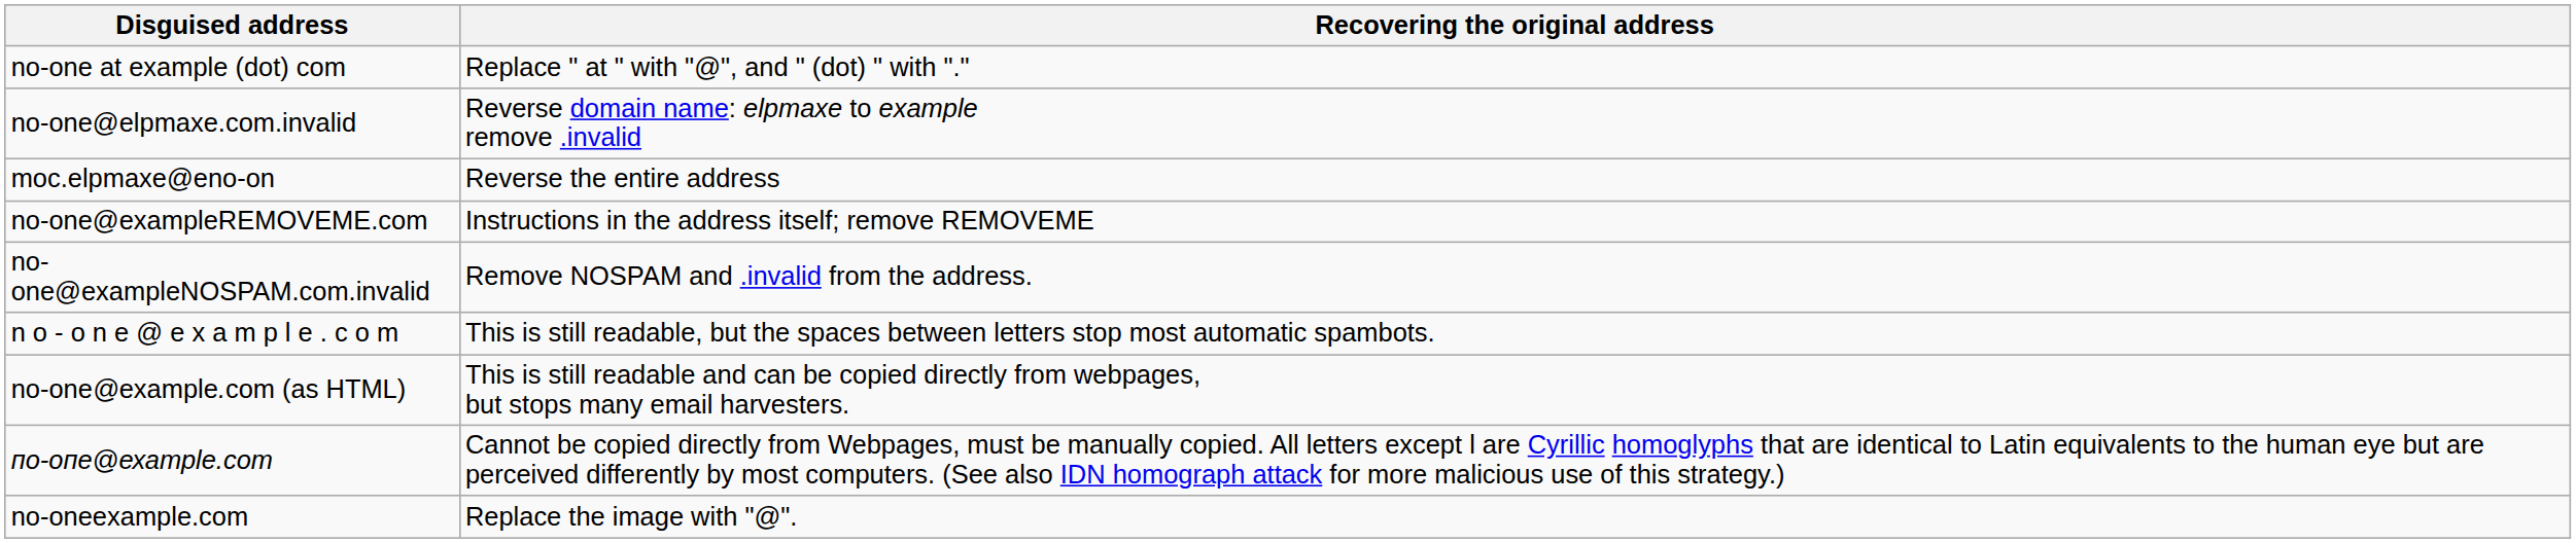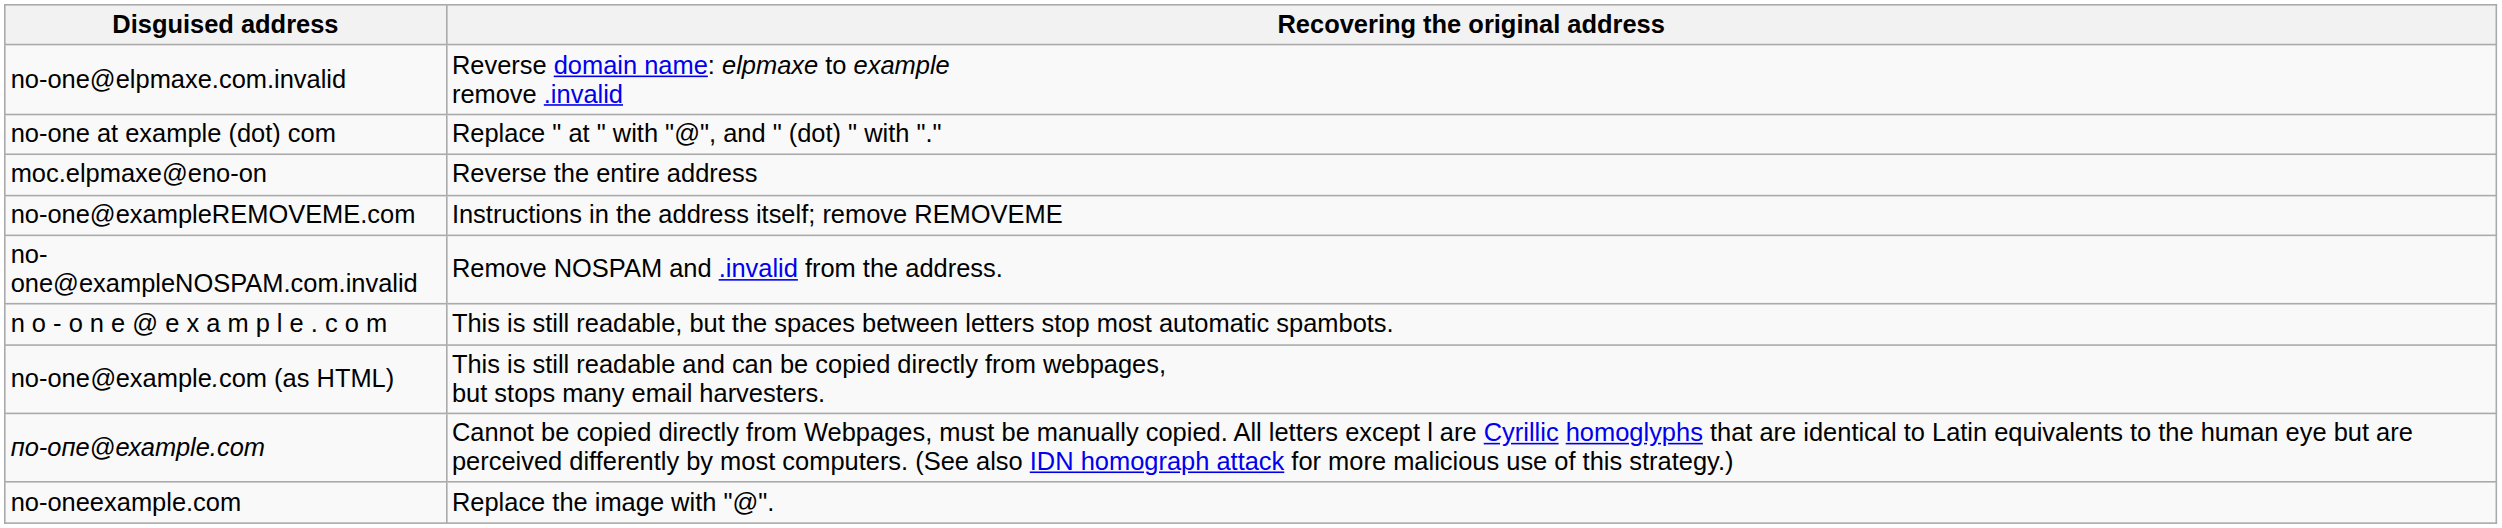 <table class="wikitable">
 <tr>
 <th>Disguised address</th>
 <th>Recovering the original address</th>
 </tr>
 <tr>
+<td>no-one@elpmaxe.com.invalid</td>
+<td>Reverse <a href='#'>domain name</a>: <em>elpmaxe</em> to <em>example</em><br>remove <a href='#'>.invalid</a></td>
+</tr>
+<tr>
 <td>no-one at example (dot) com</td>
 <td>Replace " at " with "@", and " (dot) " with "."</td>
-</tr>
-<tr>
-<td>no-one@elpmaxe.com.invalid</td>
-<td>Reverse <a href='#'>domain name</a>: <em>elpmaxe</em> to <em>example</em><br>remove <a href='#'>.invalid</a></td>
 </tr>
 <tr>
 <td>moc.elpmaxe@eno-on</td>
 <td>Reverse the entire address</td>
 </tr>
 <tr>
 <td>no-one@exampleREMOVEME.com</td>
 <td>Instructions in the address itself; remove REMOVEME</td>
 </tr>
 <tr>
 <td>no-one@exampleNOSPAM.com.invalid</td>
 <td>Remove NOSPAM and <a href='#'>.invalid</a> from the address.</td>
 </tr>
 <tr>
 <td>n o - o n e @ e x a m p l e . c o m</td>
 <td>This is still readable, but the spaces between letters stop most automatic spambots.</td>
 </tr>
 <tr>
 <td>no-one<i>@</i>example<i>.</i>com (as HTML)</td>
 <td>This is still readable and can be copied directly from webpages,<br>but stops many email harvesters.</td>
 </tr>
 <tr>
 <td><em>по-опе@ехатрlе.сот</em></td>
 <td>Cannot be copied directly from Webpages, must be manually copied. All letters except l are <a href='#'>Cyrillic</a> <a href='#'>homoglyphs</a> that are identical to Latin equivalents to the human eye but are perceived differently by most computers. (See also <a href='#'>IDN homograph attack</a> for more malicious use of this strategy.)</td>
 </tr>
 <tr>
 <td>no-oneexample.com</td>
 <td>Replace the image with "@".</td>
 </tr>
 </table>
